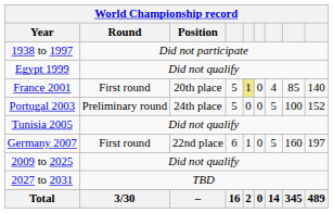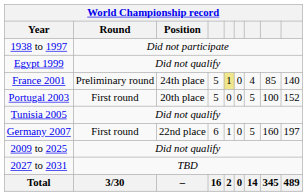 <table class="wikitable" style="text-align: center;">
 <tr>
 <th colspan="9"><a href='#'>World Championship record</a></th>
 </tr>
 <tr>
 <th>Year</th>
 <th>Round</th>
 <th>Position</th>
 <th></th>
 <th></th>
 <th></th>
 <th></th>
 <th></th>
 <th></th>
 </tr>
 <tr>
 <td><a href='#'>1938</a> to <a href='#'>1997</a></td>
 <td colspan=8><em>Did not participate</em></td>
 </tr>
 <tr>
 <td> <a href='#'>Egypt 1999</a></td>
 <td colspan=8><em>Did not qualify</em></td>
 </tr>
 <tr>
 <td> <a href='#'>France 2001</a></td>
-<td>First round</td>
-<td>20th place</td>
+<td>Preliminary round</td>
+<td>24th place</td>
 <td>5</td>
 <td style="background: khaki;">1</td>
 <td>0</td>
 <td>4</td>
 <td>85</td>
 <td>140</td>
 </tr>
 <tr>
 <td> <a href='#'>Portugal 2003</a></td>
-<td>Preliminary round</td>
-<td>24th place</td>
+<td>First round</td>
+<td>20th place</td>
 <td>5</td>
 <td>0</td>
 <td>0</td>
 <td>5</td>
 <td>100</td>
 <td>152</td>
 </tr>
 <tr>
 <td> <a href='#'>Tunisia 2005</a></td>
 <td colspan=8><em>Did not qualify</em></td>
 </tr>
 <tr>
 <td> <a href='#'>Germany 2007</a></td>
 <td>First round</td>
 <td>22nd place</td>
 <td>6</td>
 <td>1</td>
 <td>0</td>
 <td>5</td>
 <td>160</td>
 <td>197</td>
 </tr>
 <tr>
 <td><a href='#'>2009</a> to <a href='#'>2025</a></td>
 <td colspan=8><em>Did not qualify</em></td>
 </tr>
 <tr>
 <td><a href='#'>2027</a> to <a href='#'>2031</a></td>
 <td colspan=8><em>TBD</em></td>
 </tr>
 <tr>
 <th>Total</th>
 <th>3/30</th>
 <th>–</th>
 <th>16</th>
 <th>2</th>
 <th>0</th>
 <th>14</th>
 <th>345</th>
 <th>489</th>
 </tr>
 </table>
